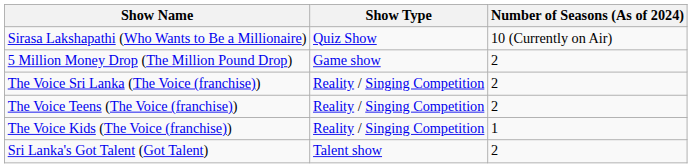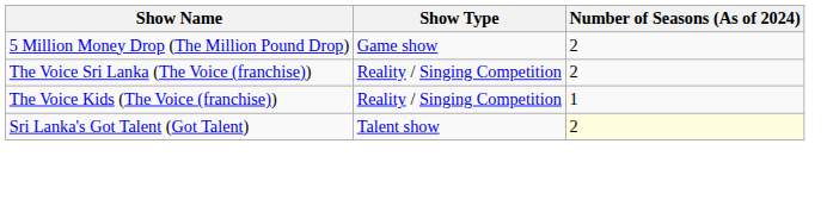 <table class="wikitable">
 <tr>
 <th>Show Name</th>
 <th>Show Type</th>
 <th>Number of Seasons (As of 2024)</th>
-</tr>
-<tr>
-<td><a href='#'>Sirasa Lakshapathi</a> (<a href='#'>Who Wants to Be a Millionaire</a>)</td>
-<td><a href='#'>Quiz Show</a></td>
-<td>10 (Currently on Air)</td>
 </tr>
 <tr>
 <td><a href='#'>5 Million Money Drop</a> (<a href='#'>The Million Pound Drop</a>)</td>
 <td><a href='#'>Game show</a></td>
 <td>2</td>
 </tr>
 <tr>
 <td><a href='#'>The Voice Sri Lanka</a> (<a href='#'>The Voice (franchise)</a>)</td>
 <td><a href='#'>Reality</a> / <a href='#'>Singing Competition</a></td>
 <td>2</td>
 </tr>
 <tr>
-<td><a href='#'>The Voice Teens</a> (<a href='#'>The Voice (franchise)</a>)</td>
-<td><a href='#'>Reality</a> / <a href='#'>Singing Competition</a></td>
-<td>2</td>
-</tr>
-<tr>
 <td><a href='#'>The Voice Kids</a> (<a href='#'>The Voice (franchise)</a>)</td>
 <td><a href='#'>Reality</a> / <a href='#'>Singing Competition</a></td>
 <td>1</td>
 </tr>
 <tr>
 <td><a href='#'>Sri Lanka's Got Talent</a> (<a href='#'>Got Talent</a>)</td>
 <td><a href='#'>Talent show</a></td>
-<td>2</td>
+<td style="background: lightyellow;">2</td>
 </tr>
 </table>
